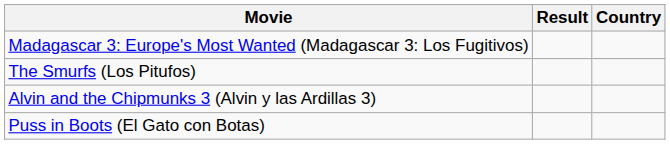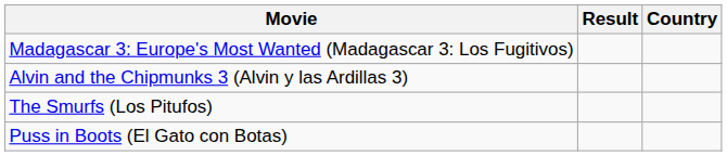 <table class="wikitable">
 <tr>
 <th>Movie</th>
 <th>Result</th>
 <th>Country</th>
 </tr>
 <tr>
 <td><a href='#'>Madagascar 3: Europe's Most Wanted</a> (Madagascar 3: Los Fugitivos)</td>
 <td></td>
 <td></td>
 </tr>
 <tr>
-<td><a href='#'>The Smurfs</a> (Los Pitufos)</td>
+<td><a href='#'>Alvin and the Chipmunks 3</a> (Alvin y las Ardillas 3)</td>
 <td></td>
 <td></td>
 </tr>
 <tr>
-<td><a href='#'>Alvin and the Chipmunks 3</a> (Alvin y las Ardillas 3)</td>
+<td><a href='#'>The Smurfs</a> (Los Pitufos)</td>
 <td></td>
 <td></td>
 </tr>
 <tr>
 <td><a href='#'>Puss in Boots</a> (El Gato con Botas)</td>
 <td></td>
 <td></td>
 </tr>
 </table>
